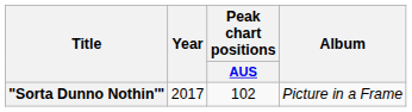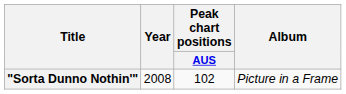 <table class="wikitable plainrowheaders" style="text-align:center;">
 <tr>
 <th scope="col" rowspan="2">Title</th>
 <th scope="col" rowspan="2">Year</th>
 <th scope="col" colspan="1">Peak chart positions</th>
 <th scope="col" rowspan="2">Album</th>
 </tr>
 <tr>
 <th scope="col" style="width:3em;font-size:90%;"><a href='#'>AUS</a><br></th>
 </tr>
 <tr>
 <th scope="row">"Sorta Dunno Nothin'"</th>
-<td>2017</td>
+<td>2008</td>
 <td>102</td>
 <td><em>Picture in a Frame</em></td>
 </tr>
 </table>
